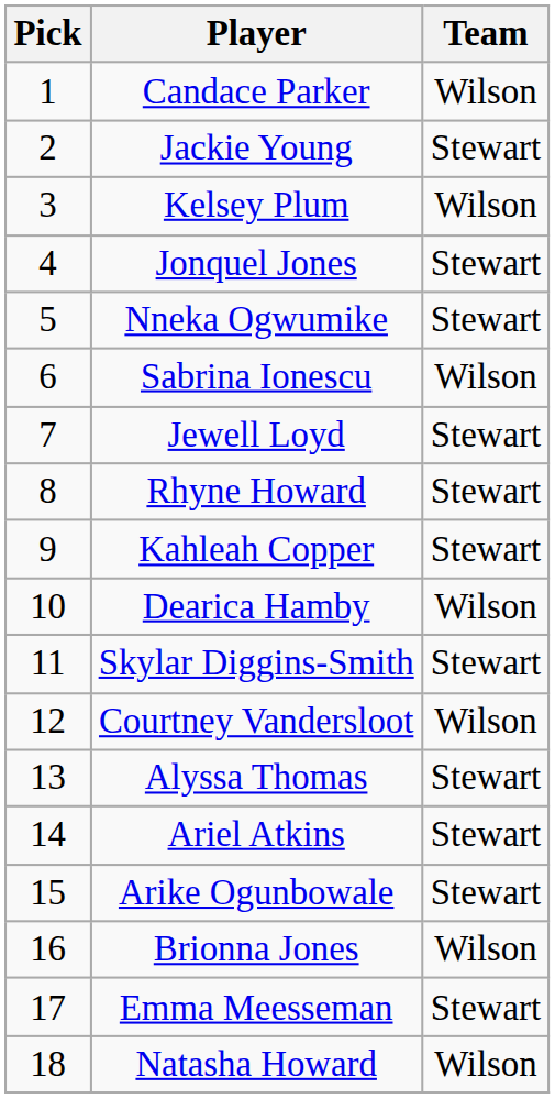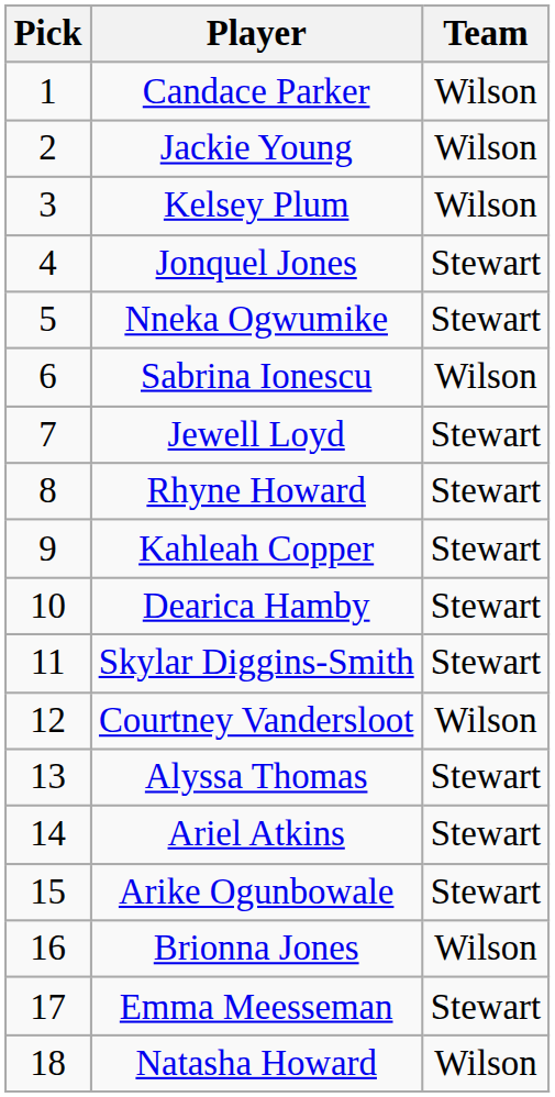 <table class="wikitable sortable" style="text-align:center;">
 <tr>
 <th>Pick</th>
 <th>Player</th>
 <th>Team</th>
 </tr>
 <tr>
 <td>1</td>
 <td><a href='#'>Candace Parker</a></td>
 <td>Wilson</td>
 </tr>
 <tr>
 <td>2</td>
 <td><a href='#'>Jackie Young</a></td>
-<td>Stewart</td>
+<td>Wilson</td>
 </tr>
 <tr>
 <td>3</td>
 <td><a href='#'>Kelsey Plum</a></td>
 <td>Wilson</td>
 </tr>
 <tr>
 <td>4</td>
 <td><a href='#'>Jonquel Jones</a></td>
 <td>Stewart</td>
 </tr>
 <tr>
 <td>5</td>
 <td><a href='#'>Nneka Ogwumike</a></td>
 <td>Stewart</td>
 </tr>
 <tr>
 <td>6</td>
 <td><a href='#'>Sabrina Ionescu</a></td>
 <td>Wilson</td>
 </tr>
 <tr>
 <td>7</td>
 <td><a href='#'>Jewell Loyd</a></td>
 <td>Stewart</td>
 </tr>
 <tr>
 <td>8</td>
 <td><a href='#'>Rhyne Howard</a></td>
 <td>Stewart</td>
 </tr>
 <tr>
 <td>9</td>
 <td><a href='#'>Kahleah Copper</a></td>
 <td>Stewart</td>
 </tr>
 <tr>
 <td>10</td>
 <td><a href='#'>Dearica Hamby</a></td>
-<td>Wilson</td>
+<td>Stewart</td>
 </tr>
 <tr>
 <td>11</td>
 <td><a href='#'>Skylar Diggins-Smith</a></td>
 <td>Stewart</td>
 </tr>
 <tr>
 <td>12</td>
 <td><a href='#'>Courtney Vandersloot</a></td>
 <td>Wilson</td>
 </tr>
 <tr>
 <td>13</td>
 <td><a href='#'>Alyssa Thomas</a></td>
 <td>Stewart</td>
 </tr>
 <tr>
 <td>14</td>
 <td><a href='#'>Ariel Atkins</a></td>
 <td>Stewart</td>
 </tr>
 <tr>
 <td>15</td>
 <td><a href='#'>Arike Ogunbowale</a></td>
 <td>Stewart</td>
 </tr>
 <tr>
 <td>16</td>
 <td><a href='#'>Brionna Jones</a></td>
 <td>Wilson</td>
 </tr>
 <tr>
 <td>17</td>
 <td><a href='#'>Emma Meesseman</a></td>
 <td>Stewart</td>
 </tr>
 <tr>
 <td>18</td>
 <td><a href='#'>Natasha Howard</a></td>
 <td>Wilson</td>
 </tr>
 <tr>
 </tr>
 </table>
